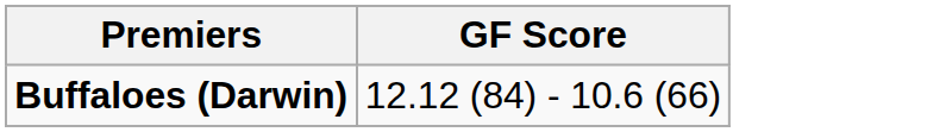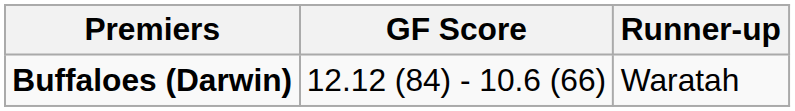 <table class="wikitable" style="text-align:left;">
 <tr style="background:#efefef;">
 <th>Premiers</th>
 <th>GF Score</th>
+<th>Runner-up</th>
 </tr>
 <tr>
 <td><strong>Buffaloes (Darwin)</strong></td>
 <td>12.12 (84) - 10.6 (66)</td>
+<td>Waratah</td>
 </tr>
 </table>
